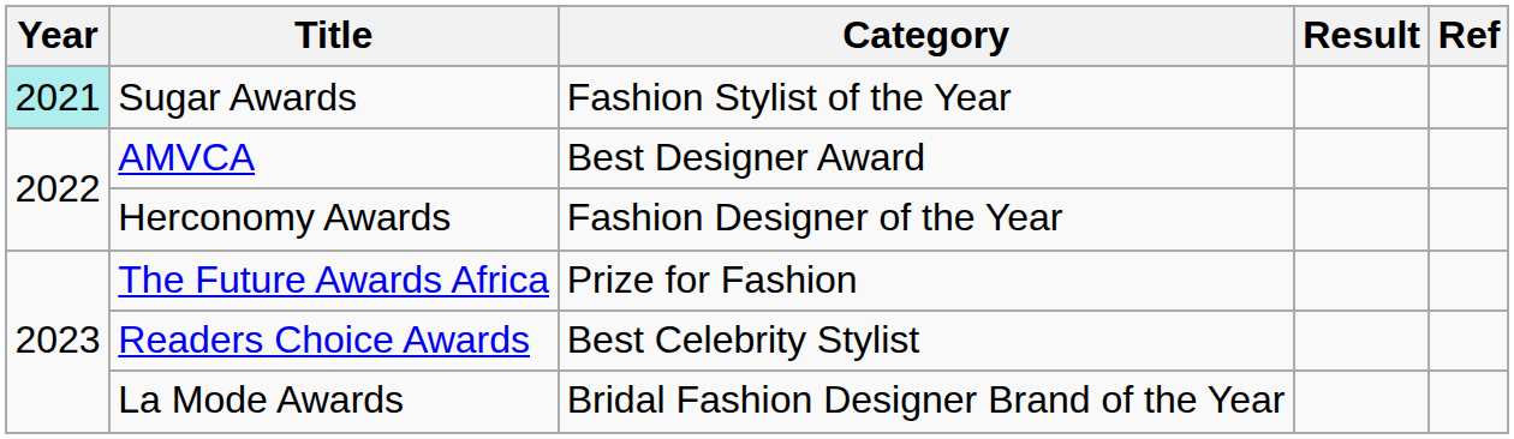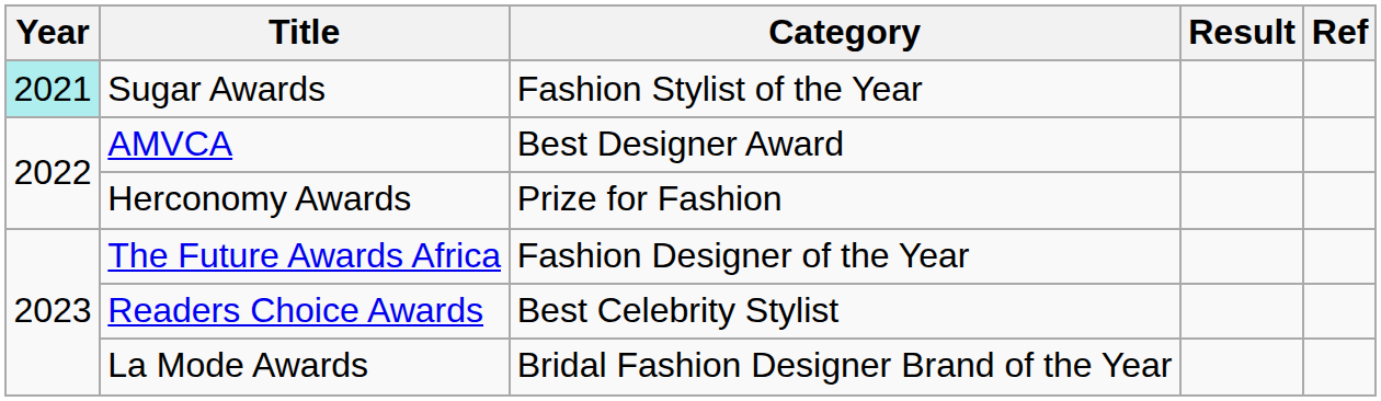 <table class="wikitable">
 <tr>
 <th>Year</th>
 <th>Title</th>
 <th>Category</th>
 <th>Result</th>
 <th>Ref</th>
 </tr>
 <tr>
 <td style="background: paleturquoise;">2021</td>
 <td>Sugar Awards</td>
 <td>Fashion Stylist of the Year</td>
 <td></td>
 <td></td>
 </tr>
 <tr>
 <td rowspan="2">2022</td>
 <td><a href='#'>AMVCA</a></td>
 <td>Best Designer Award</td>
 <td></td>
 <td></td>
 </tr>
 <tr>
 <td>Herconomy Awards</td>
-<td>Fashion Designer of the Year</td>
+<td>Prize for Fashion</td>
 <td></td>
 <td></td>
 </tr>
 <tr>
 <td rowspan="3">2023</td>
 <td><a href='#'>The Future Awards Africa</a></td>
-<td>Prize for Fashion</td>
+<td>Fashion Designer of the Year</td>
 <td></td>
 <td></td>
 </tr>
 <tr>
 <td><a href='#'>Readers Choice Awards</a></td>
 <td>Best Celebrity Stylist</td>
 <td></td>
 <td></td>
 </tr>
 <tr>
 <td>La Mode Awards</td>
 <td>Bridal Fashion Designer Brand of the Year</td>
 <td></td>
 <td></td>
 </tr>
 </table>
